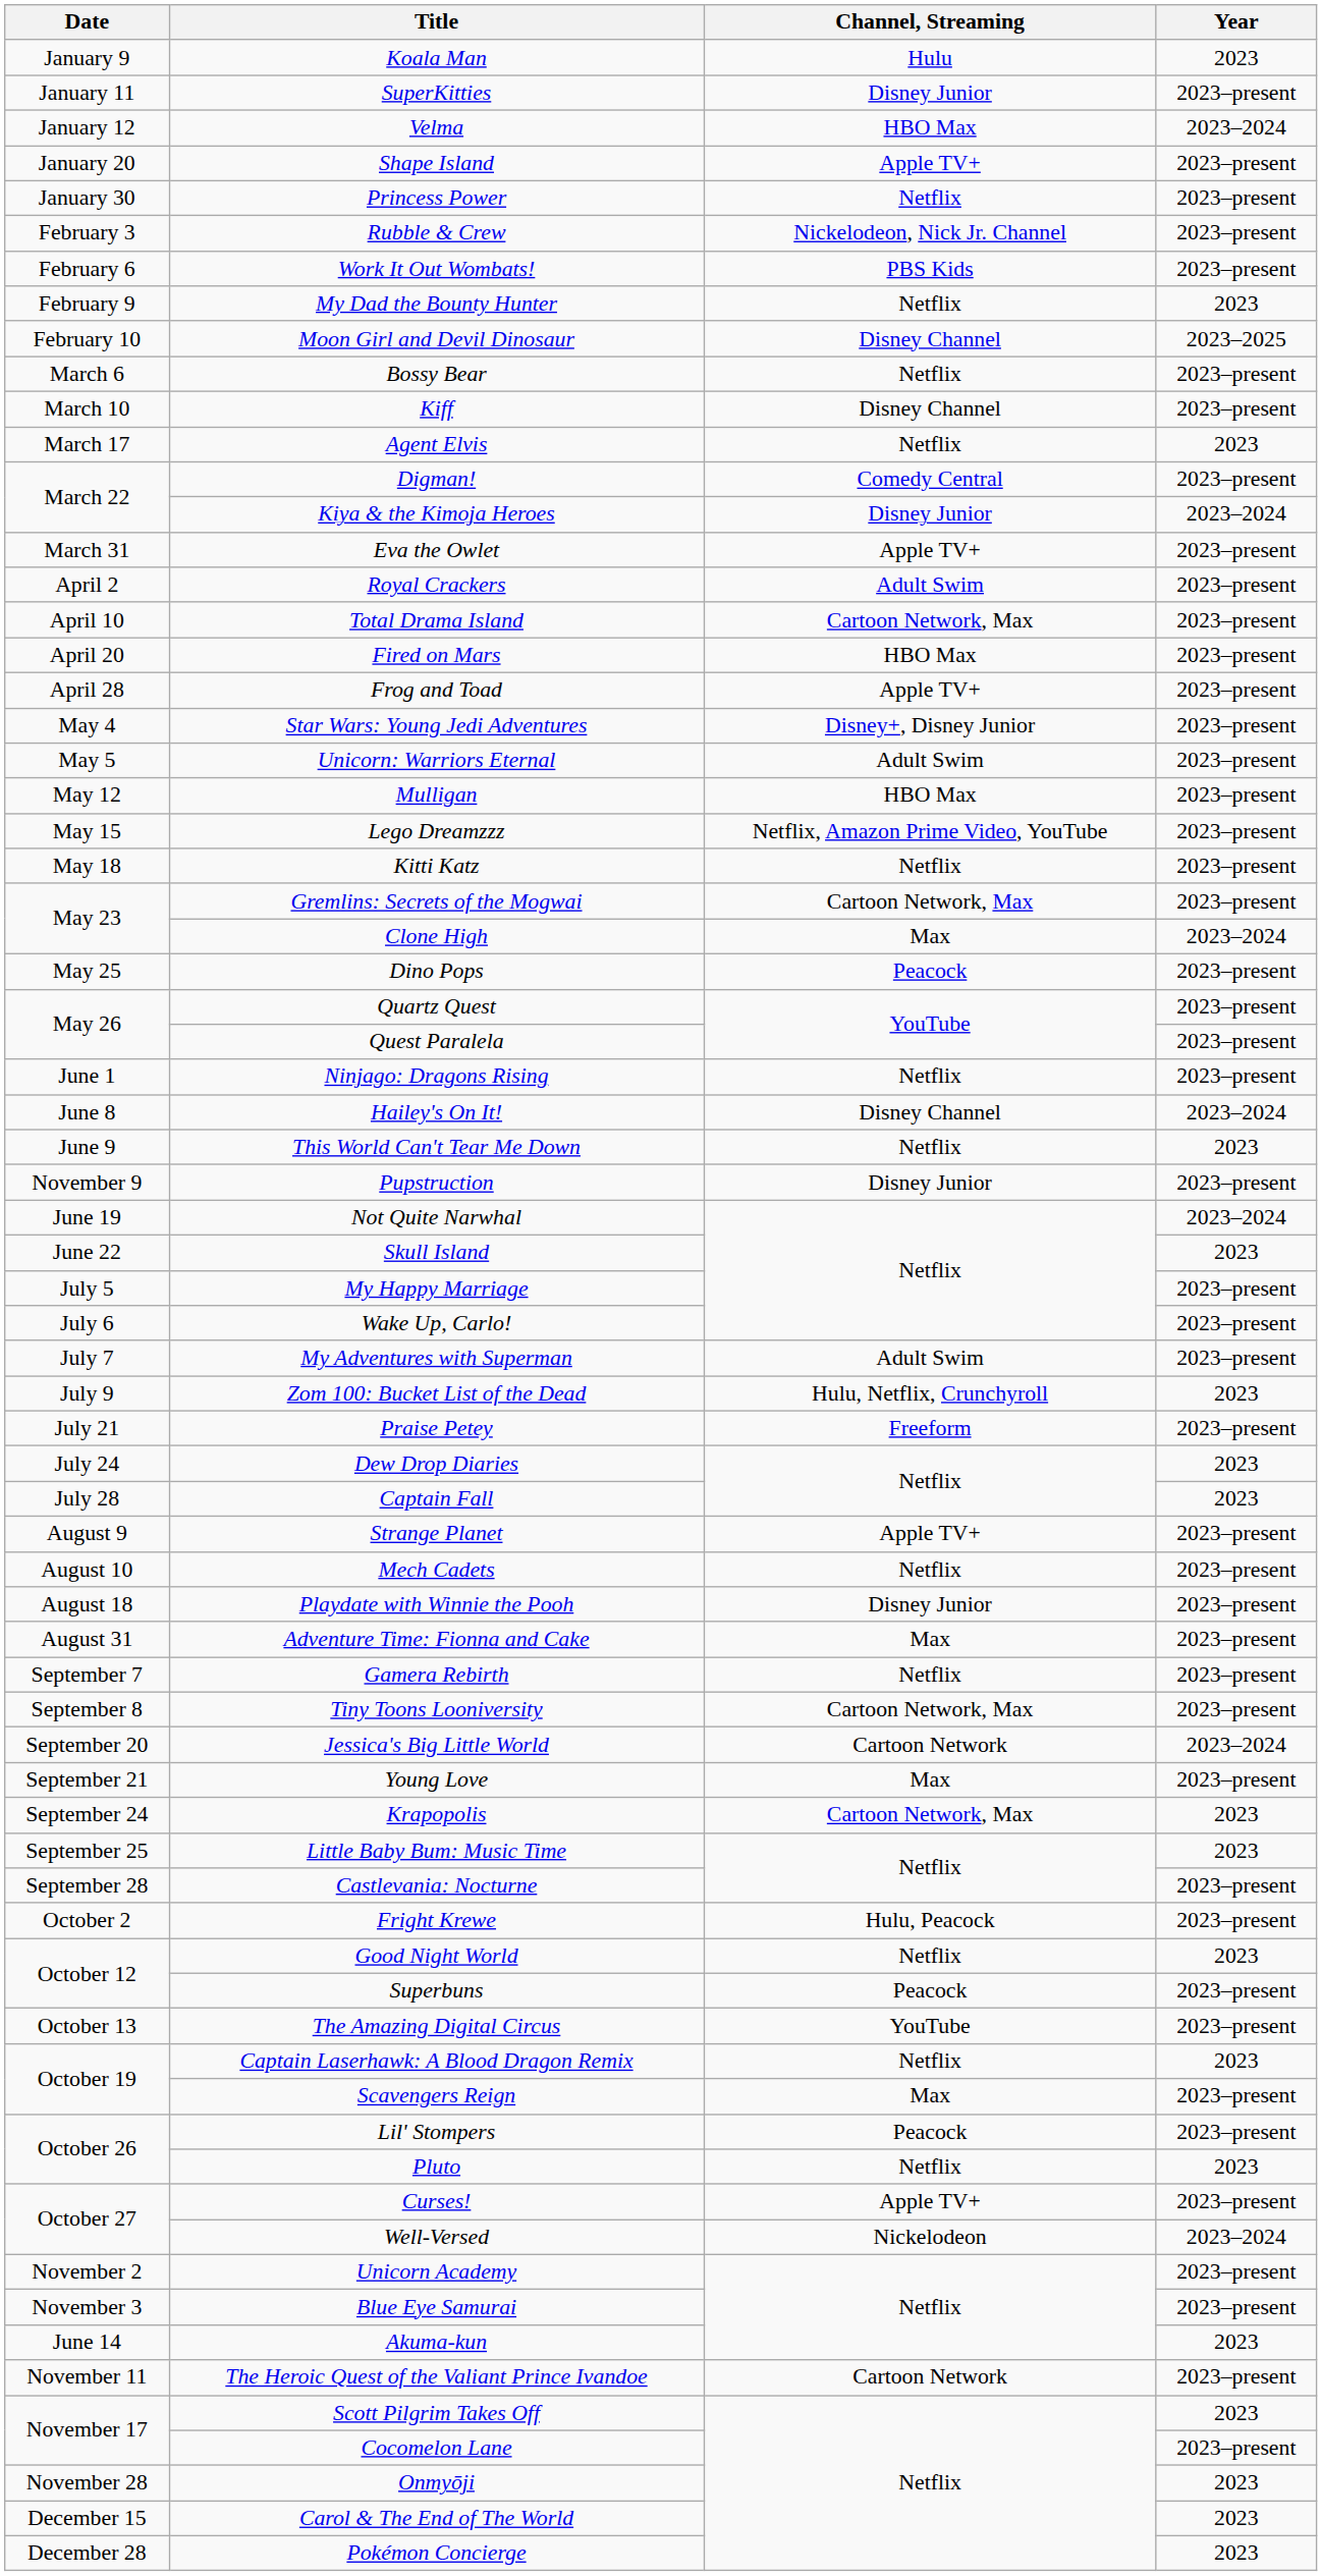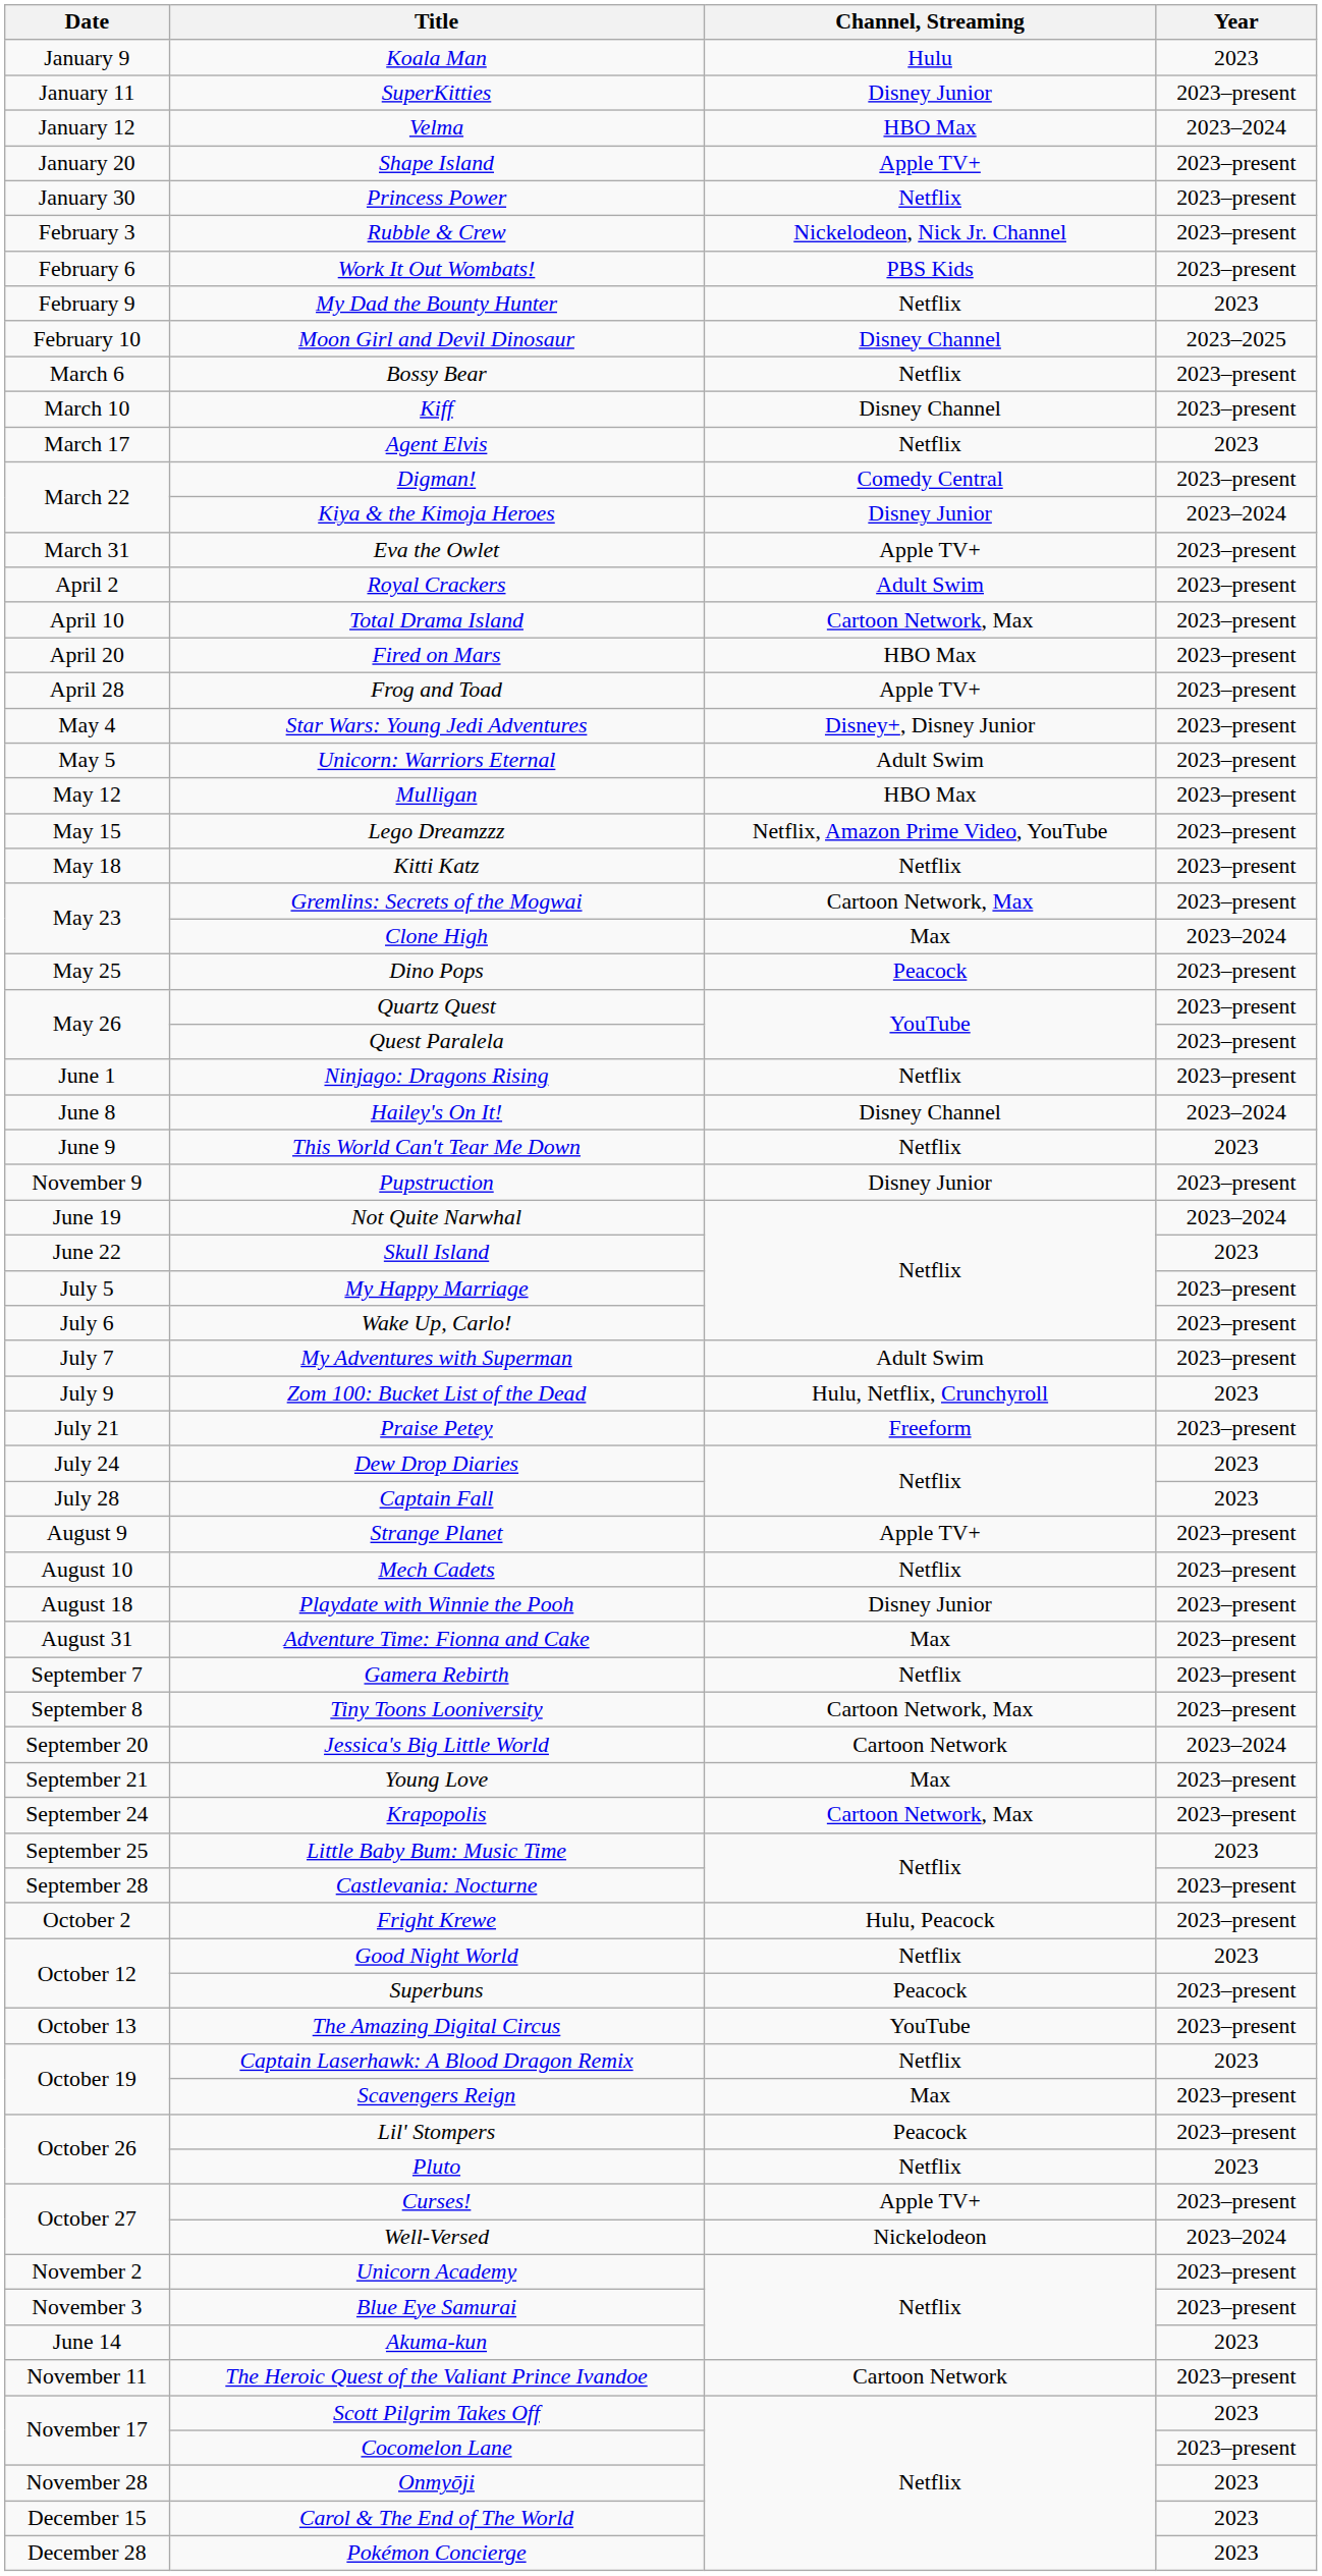 <table class="wikitable sortable" width="75%" style="text-align: center">
 <tr>
 <th scope="col">Date</th>
 <th scope="col">Title</th>
 <th scope="col">Channel, Streaming</th>
 <th scope="col">Year</th>
 </tr>
 <tr>
 <td>January 9</td>
 <td><em><a href='#'>Koala Man</a></em></td>
 <td><a href='#'>Hulu</a></td>
 <td>2023</td>
 </tr>
 <tr>
 <td>January 11</td>
 <td><em><a href='#'>SuperKitties</a></em></td>
 <td><a href='#'>Disney Junior</a></td>
 <td>2023–present</td>
 </tr>
 <tr>
 <td>January 12</td>
 <td><em><a href='#'>Velma</a></em></td>
 <td><a href='#'>HBO Max</a></td>
 <td>2023–2024</td>
 </tr>
 <tr>
 <td>January 20</td>
 <td><em><a href='#'>Shape Island</a></em></td>
 <td><a href='#'>Apple TV+</a></td>
 <td>2023–present</td>
 </tr>
 <tr>
 <td>January 30</td>
 <td><em><a href='#'>Princess Power</a></em></td>
 <td><a href='#'>Netflix</a></td>
 <td>2023–present</td>
 </tr>
 <tr>
 <td>February 3</td>
 <td><em><a href='#'>Rubble & Crew</a></em></td>
 <td><a href='#'>Nickelodeon</a>, <a href='#'>Nick Jr. Channel</a></td>
 <td>2023–present</td>
 </tr>
 <tr>
 <td>February 6</td>
 <td><em><a href='#'>Work It Out Wombats!</a></em></td>
 <td><a href='#'>PBS Kids</a></td>
 <td>2023–present</td>
 </tr>
 <tr>
 <td>February 9</td>
 <td><em><a href='#'>My Dad the Bounty Hunter</a></em></td>
 <td>Netflix</td>
 <td>2023</td>
 </tr>
 <tr>
 <td>February 10</td>
 <td><em><a href='#'>Moon Girl and Devil Dinosaur</a></em></td>
 <td><a href='#'>Disney Channel</a></td>
 <td>2023–2025</td>
 </tr>
 <tr>
 <td>March 6</td>
 <td><em>Bossy Bear</em></td>
 <td>Netflix</td>
 <td>2023–present</td>
 </tr>
 <tr>
 <td>March 10</td>
 <td><em><a href='#'>Kiff</a></em></td>
 <td>Disney Channel</td>
 <td>2023–present</td>
 </tr>
 <tr>
 <td>March 17</td>
 <td><em><a href='#'>Agent Elvis</a></em></td>
 <td>Netflix</td>
 <td>2023</td>
 </tr>
 <tr>
 <td rowspan="2">March 22</td>
 <td><em><a href='#'>Digman!</a></em></td>
 <td><a href='#'>Comedy Central</a></td>
 <td>2023–present</td>
 </tr>
 <tr>
 <td><em><a href='#'>Kiya & the Kimoja Heroes</a></em></td>
 <td><a href='#'>Disney Junior</a></td>
 <td>2023–2024</td>
 </tr>
 <tr>
 <td>March 31</td>
 <td><em>Eva the Owlet</em></td>
 <td>Apple TV+</td>
 <td>2023–present</td>
 </tr>
 <tr>
 <td>April 2</td>
 <td><em><a href='#'>Royal Crackers</a></em></td>
 <td><a href='#'>Adult Swim</a></td>
 <td>2023–present</td>
 </tr>
 <tr>
 <td>April 10</td>
 <td><em><a href='#'>Total Drama Island</a></em></td>
 <td><a href='#'>Cartoon Network</a>, Max</td>
 <td>2023–present</td>
 </tr>
 <tr>
 <td>April 20</td>
 <td><em><a href='#'>Fired on Mars</a></em></td>
 <td>HBO Max</td>
 <td>2023–present</td>
 </tr>
 <tr>
 <td>April 28</td>
 <td><em>Frog and Toad</em></td>
 <td>Apple TV+</td>
 <td>2023–present</td>
 </tr>
 <tr>
 <td>May 4</td>
 <td><em><a href='#'>Star Wars: Young Jedi Adventures</a></em></td>
 <td><a href='#'>Disney+</a>, Disney Junior</td>
 <td>2023–present</td>
 </tr>
 <tr>
 <td>May 5</td>
 <td><em><a href='#'>Unicorn: Warriors Eternal</a></em></td>
 <td>Adult Swim</td>
 <td>2023–present</td>
 </tr>
 <tr>
 <td>May 12</td>
 <td><em><a href='#'>Mulligan</a></em></td>
 <td>HBO Max</td>
 <td>2023–present</td>
 </tr>
 <tr>
 <td>May 15</td>
 <td><em>Lego Dreamzzz</em></td>
 <td>Netflix, <a href='#'>Amazon Prime Video</a>, YouTube</td>
 <td>2023–present</td>
 </tr>
 <tr>
 <td>May 18</td>
 <td><em>Kitti Katz</em></td>
 <td>Netflix</td>
 <td>2023–present</td>
 </tr>
 <tr>
 <td rowspan="2">May 23</td>
 <td><em><a href='#'>Gremlins: Secrets of the Mogwai</a></em></td>
 <td>Cartoon Network, <a href='#'>Max</a></td>
 <td>2023–present</td>
 </tr>
 <tr>
 <td><em><a href='#'>Clone High</a></em></td>
 <td>Max</td>
 <td>2023–2024</td>
 </tr>
 <tr>
 <td>May 25</td>
 <td><em>Dino Pops</em></td>
 <td><a href='#'>Peacock</a></td>
 <td>2023–present</td>
 </tr>
 <tr>
 <td rowspan="2">May 26</td>
 <td><em>Quartz Quest</em></td>
 <td rowspan="2"><a href='#'>YouTube</a></td>
 <td>2023–present</td>
 </tr>
 <tr>
 <td><em>Quest Paralela</em></td>
 <td>2023–present</td>
 </tr>
 <tr>
 <td>June 1</td>
 <td><em><a href='#'>Ninjago: Dragons Rising</a></em></td>
 <td>Netflix</td>
 <td>2023–present</td>
 </tr>
 <tr>
 <td>June 8</td>
 <td><em><a href='#'>Hailey's On It!</a></em></td>
 <td>Disney Channel</td>
 <td>2023–2024</td>
 </tr>
 <tr>
 <td>June 9</td>
 <td><em><a href='#'>This World Can't Tear Me Down</a></em></td>
 <td>Netflix</td>
 <td>2023</td>
 </tr>
 <tr>
 <td>November 9</td>
 <td><em><a href='#'>Pupstruction</a></em></td>
 <td>Disney Junior</td>
 <td>2023–present</td>
 </tr>
 <tr>
 <td>June 19</td>
 <td><em>Not Quite Narwhal</em></td>
 <td rowspan="4">Netflix</td>
 <td>2023–2024</td>
 </tr>
 <tr>
 <td>June 22</td>
 <td><em><a href='#'>Skull Island</a></em></td>
 <td>2023</td>
 </tr>
 <tr>
 <td>July 5</td>
 <td><em><a href='#'>My Happy Marriage</a></em></td>
 <td>2023–present</td>
 </tr>
 <tr>
 <td>July 6</td>
 <td><em>Wake Up, Carlo!</em></td>
 <td>2023–present</td>
 </tr>
 <tr>
 <td>July 7</td>
 <td><em><a href='#'>My Adventures with Superman</a></em></td>
 <td>Adult Swim</td>
 <td>2023–present</td>
 </tr>
 <tr>
 <td>July 9</td>
 <td><em><a href='#'>Zom 100: Bucket List of the Dead</a></em></td>
 <td>Hulu, Netflix, <a href='#'>Crunchyroll</a></td>
 <td>2023</td>
 </tr>
 <tr>
 <td>July 21</td>
 <td><em><a href='#'>Praise Petey</a></em></td>
 <td><a href='#'>Freeform</a></td>
 <td>2023–present</td>
 </tr>
 <tr>
 <td>July 24</td>
 <td><em><a href='#'>Dew Drop Diaries</a></em></td>
 <td rowspan="2">Netflix</td>
 <td>2023</td>
 </tr>
 <tr>
 <td>July 28</td>
 <td><em><a href='#'>Captain Fall</a></em></td>
 <td>2023</td>
 </tr>
 <tr>
 <td>August 9</td>
 <td><em><a href='#'>Strange Planet</a></em></td>
 <td>Apple TV+</td>
 <td>2023–present</td>
 </tr>
 <tr>
 <td>August 10</td>
 <td><em><a href='#'>Mech Cadets</a></em></td>
 <td>Netflix</td>
 <td>2023–present</td>
 </tr>
 <tr>
 <td>August 18</td>
 <td><em><a href='#'>Playdate with Winnie the Pooh</a></em></td>
 <td>Disney Junior</td>
 <td>2023–present</td>
 </tr>
 <tr>
 <td>August 31</td>
 <td><em><a href='#'>Adventure Time: Fionna and Cake</a></em></td>
 <td>Max</td>
 <td>2023–present</td>
 </tr>
 <tr>
 <td>September 7</td>
 <td><em><a href='#'>Gamera Rebirth</a></em></td>
 <td>Netflix</td>
 <td>2023–present</td>
 </tr>
 <tr>
 <td>September 8</td>
 <td><em><a href='#'>Tiny Toons Looniversity</a></em></td>
 <td>Cartoon Network, Max</td>
 <td>2023–present</td>
 </tr>
 <tr>
 <td>September 20</td>
 <td><em><a href='#'>Jessica's Big Little World</a></em></td>
 <td>Cartoon Network</td>
 <td>2023–2024</td>
 </tr>
 <tr>
 <td>September 21</td>
 <td><em>Young Love</em></td>
 <td>Max</td>
 <td>2023–present</td>
 </tr>
 <tr>
 <td>September 24</td>
 <td><em><a href='#'>Krapopolis</a></em></td>
 <td><a href='#'>Cartoon Network</a>, Max</td>
-<td>2023</td>
+<td>2023–present</td>
 </tr>
 <tr>
 <td>September 25</td>
 <td><em><a href='#'>Little Baby Bum: Music Time</a></em></td>
 <td rowspan="2">Netflix</td>
 <td>2023</td>
 </tr>
 <tr>
 <td>September 28</td>
 <td><em><a href='#'>Castlevania: Nocturne</a></em></td>
 <td>2023–present</td>
 </tr>
 <tr>
 <td>October 2</td>
 <td><em><a href='#'>Fright Krewe</a></em></td>
 <td>Hulu, Peacock</td>
 <td>2023–present</td>
 </tr>
 <tr>
 <td rowspan="2">October 12</td>
 <td><em><a href='#'>Good Night World</a></em></td>
 <td>Netflix</td>
 <td>2023</td>
 </tr>
 <tr>
 <td><em>Superbuns</em></td>
 <td>Peacock</td>
 <td>2023–present</td>
 </tr>
 <tr>
 <td>October 13</td>
 <td><em><a href='#'>The Amazing Digital Circus</a></em></td>
 <td>YouTube</td>
 <td>2023–present</td>
 </tr>
 <tr>
 <td rowspan="2">October 19</td>
 <td><em><a href='#'>Captain Laserhawk: A Blood Dragon Remix</a></em></td>
 <td>Netflix</td>
 <td>2023</td>
 </tr>
 <tr>
 <td><em><a href='#'>Scavengers Reign</a></em></td>
 <td>Max</td>
 <td>2023–present</td>
 </tr>
 <tr>
 <td rowspan="2">October 26</td>
 <td><em>Lil' Stompers</em></td>
 <td>Peacock</td>
 <td>2023–present</td>
 </tr>
 <tr>
 <td><em><a href='#'>Pluto</a></em></td>
 <td>Netflix</td>
 <td>2023</td>
 </tr>
 <tr>
 <td rowspan="2">October 27</td>
 <td><em><a href='#'>Curses!</a></em></td>
 <td>Apple TV+</td>
 <td>2023–present</td>
 </tr>
 <tr>
 <td><em>Well-Versed</em></td>
 <td>Nickelodeon</td>
 <td>2023–2024</td>
 </tr>
 <tr>
 <td>November 2</td>
 <td><em><a href='#'>Unicorn Academy</a></em></td>
 <td rowspan="3">Netflix</td>
 <td>2023–present</td>
 </tr>
 <tr>
 <td>November 3</td>
 <td><em><a href='#'>Blue Eye Samurai</a></em></td>
 <td>2023–present</td>
 </tr>
 <tr>
 <td>June 14</td>
 <td><em><a href='#'>Akuma-kun</a></em></td>
 <td>2023</td>
 </tr>
 <tr>
 <td>November 11</td>
 <td><em><a href='#'>The Heroic Quest of the Valiant Prince Ivandoe</a></em></td>
 <td>Cartoon Network</td>
 <td>2023–present</td>
 </tr>
 <tr>
 <td rowspan="2">November 17</td>
 <td><em><a href='#'>Scott Pilgrim Takes Off</a></em></td>
 <td rowspan="5">Netflix</td>
 <td>2023</td>
 </tr>
 <tr>
 <td><em><a href='#'>Cocomelon Lane</a></em></td>
 <td>2023–present</td>
 </tr>
 <tr>
 <td>November 28</td>
 <td><em><a href='#'>Onmyōji</a></em></td>
 <td>2023</td>
 </tr>
 <tr>
 <td>December 15</td>
 <td><em><a href='#'>Carol & The End of The World</a></em></td>
 <td>2023</td>
 </tr>
 <tr>
 <td>December 28</td>
 <td><em><a href='#'>Pokémon Concierge</a></em></td>
 <td>2023</td>
 </tr>
 </table>
